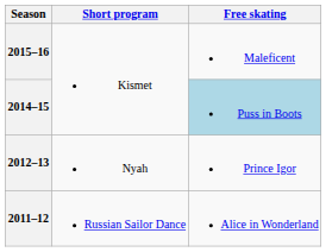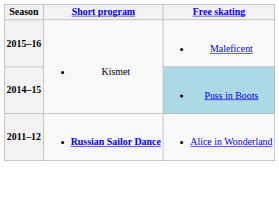 <table class="wikitable" style="text-align:center">
 <tr>
 <th>Season</th>
 <th><a href='#'>Short program</a></th>
 <th><a href='#'>Free skating</a></th>
 </tr>
 <tr>
 <th>2015–16 <br> </th>
 <td rowspan=2><br><ul><li>Kismet <br></li></ul></td>
 <td><br><ul><li><a href='#'>Maleficent</a> <br></li></ul></td>
 </tr>
 <tr>
 <th>2014–15 <br> </th>
 <td style="background: lightblue;"><br><ul><li><a href='#'>Puss in Boots</a> <br></li></ul></td>
 </tr>
 <tr>
-<th>2012–13 <br> </th>
-<td><br><ul><li>Nyah <br></li></ul></td>
-<td><br><ul><li><a href='#'>Prince Igor</a> <br></li></ul></td>
-</tr>
-<tr>
 <th>2011–12 <br> </th>
-<td><br><ul><li><a href='#'>Russian Sailor Dance</a> <br></li></ul></td>
+<td><strong><br><ul><li><a href='#'>Russian Sailor Dance</a> <br></li></ul></strong></td>
 <td><br><ul><li><a href='#'>Alice in Wonderland</a> <br></li></ul></td>
 </tr>
 </table>
